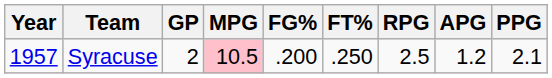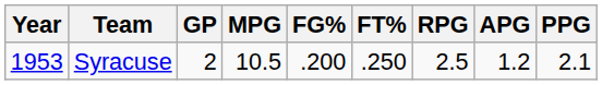 <table class="wikitable sortable" style="font-size:95%; text-align:right;">
 <tr>
 <th>Year</th>
 <th>Team</th>
 <th>GP</th>
 <th>MPG</th>
 <th>FG%</th>
 <th>FT%</th>
 <th>RPG</th>
 <th>APG</th>
 <th>PPG</th>
 </tr>
 <tr>
-<td style="text-align:left;"><a href='#'>1957</a></td>
+<td style="text-align:left;"><a href='#'>1953</a></td>
 <td style="text-align:left;"><a href='#'>Syracuse</a></td>
 <td>2</td>
-<td style="background: pink;">10.5</td>
+<td>10.5</td>
 <td>.200</td>
 <td>.250</td>
 <td>2.5</td>
 <td>1.2</td>
 <td>2.1</td>
 </tr>
 </table>
